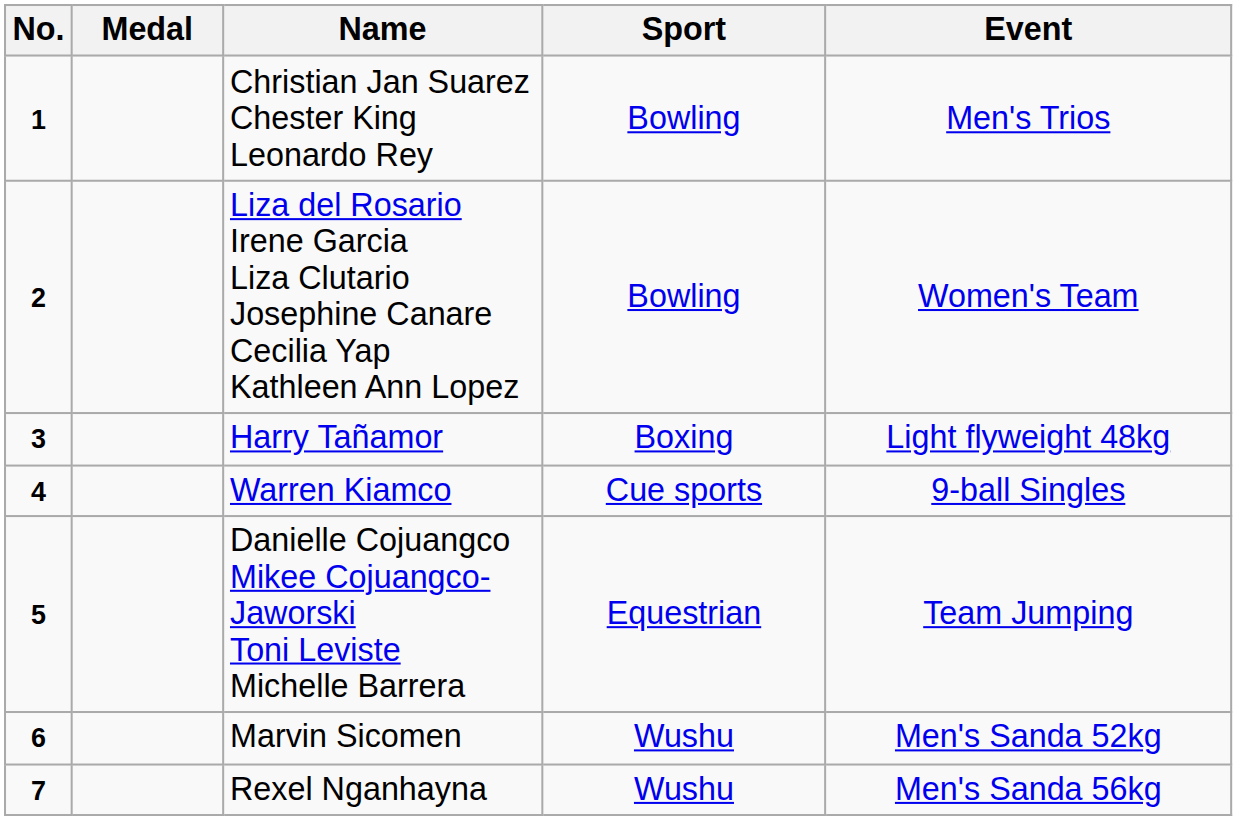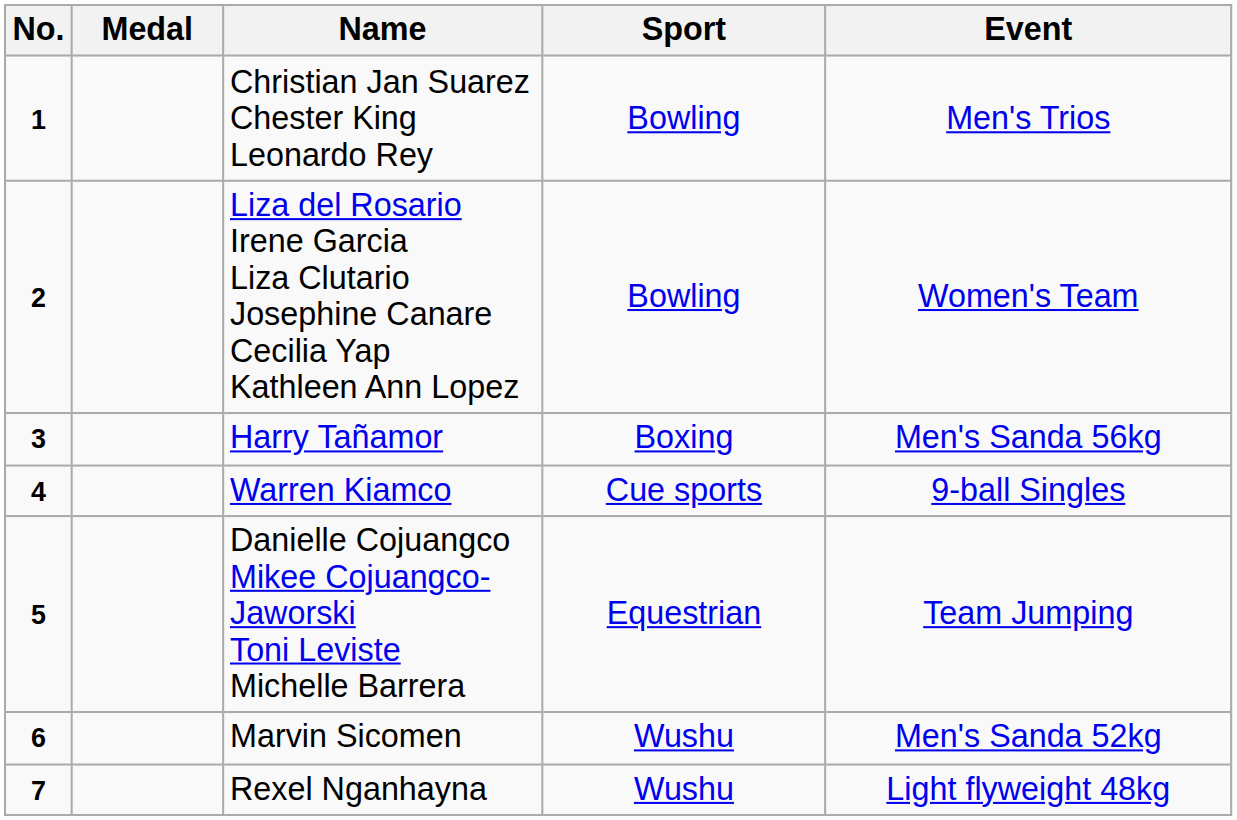 <table class="wikitable" style="font-size:100%; text-align:center;">
 <tr>
 <th width="10">No.</th>
 <th width="70">Medal</th>
 <th width="160">Name</th>
 <th width="140">Sport</th>
 <th width="210">Event</th>
 </tr>
 <tr>
 <td><small><strong>1</strong></small></td>
 <td></td>
 <td align=left>Christian Jan Suarez<br>Chester King<br>Leonardo Rey</td>
 <td> <a href='#'>Bowling</a></td>
 <td><a href='#'>Men's Trios</a></td>
 </tr>
 <tr>
 <td><small><strong>2</strong></small></td>
 <td></td>
 <td align=left><a href='#'>Liza del Rosario</a><br>Irene Garcia<br>Liza Clutario<br>Josephine Canare<br>Cecilia Yap<br>Kathleen Ann Lopez</td>
 <td> <a href='#'>Bowling</a></td>
 <td><a href='#'>Women's Team</a></td>
 </tr>
 <tr>
 <td><small><strong>3</strong></small></td>
 <td></td>
 <td align=left><a href='#'>Harry Tañamor</a></td>
 <td> <a href='#'>Boxing</a></td>
-<td><a href='#'>Light flyweight 48kg</a></td>
+<td><a href='#'>Men's Sanda 56kg</a></td>
 </tr>
 <tr>
 <td><small><strong>4</strong></small></td>
 <td></td>
 <td align=left><a href='#'>Warren Kiamco</a></td>
 <td> <a href='#'>Cue sports</a></td>
 <td><a href='#'>9-ball Singles</a></td>
 </tr>
 <tr>
 <td><small><strong>5</strong></small></td>
 <td></td>
 <td align=left>Danielle Cojuangco<br><a href='#'>Mikee Cojuangco-Jaworski</a><br><a href='#'>Toni Leviste</a><br>Michelle Barrera</td>
 <td> <a href='#'>Equestrian</a></td>
 <td><a href='#'>Team Jumping</a></td>
 </tr>
 <tr>
 <td><small><strong>6</strong></small></td>
 <td></td>
 <td align=left>Marvin Sicomen</td>
 <td> <a href='#'>Wushu</a></td>
 <td><a href='#'>Men's Sanda 52kg</a></td>
 </tr>
 <tr>
 <td><small><strong>7</strong></small></td>
 <td></td>
 <td align=left>Rexel Nganhayna</td>
 <td> <a href='#'>Wushu</a></td>
-<td><a href='#'>Men's Sanda 56kg</a></td>
+<td><a href='#'>Light flyweight 48kg</a></td>
 </tr>
 </table>
